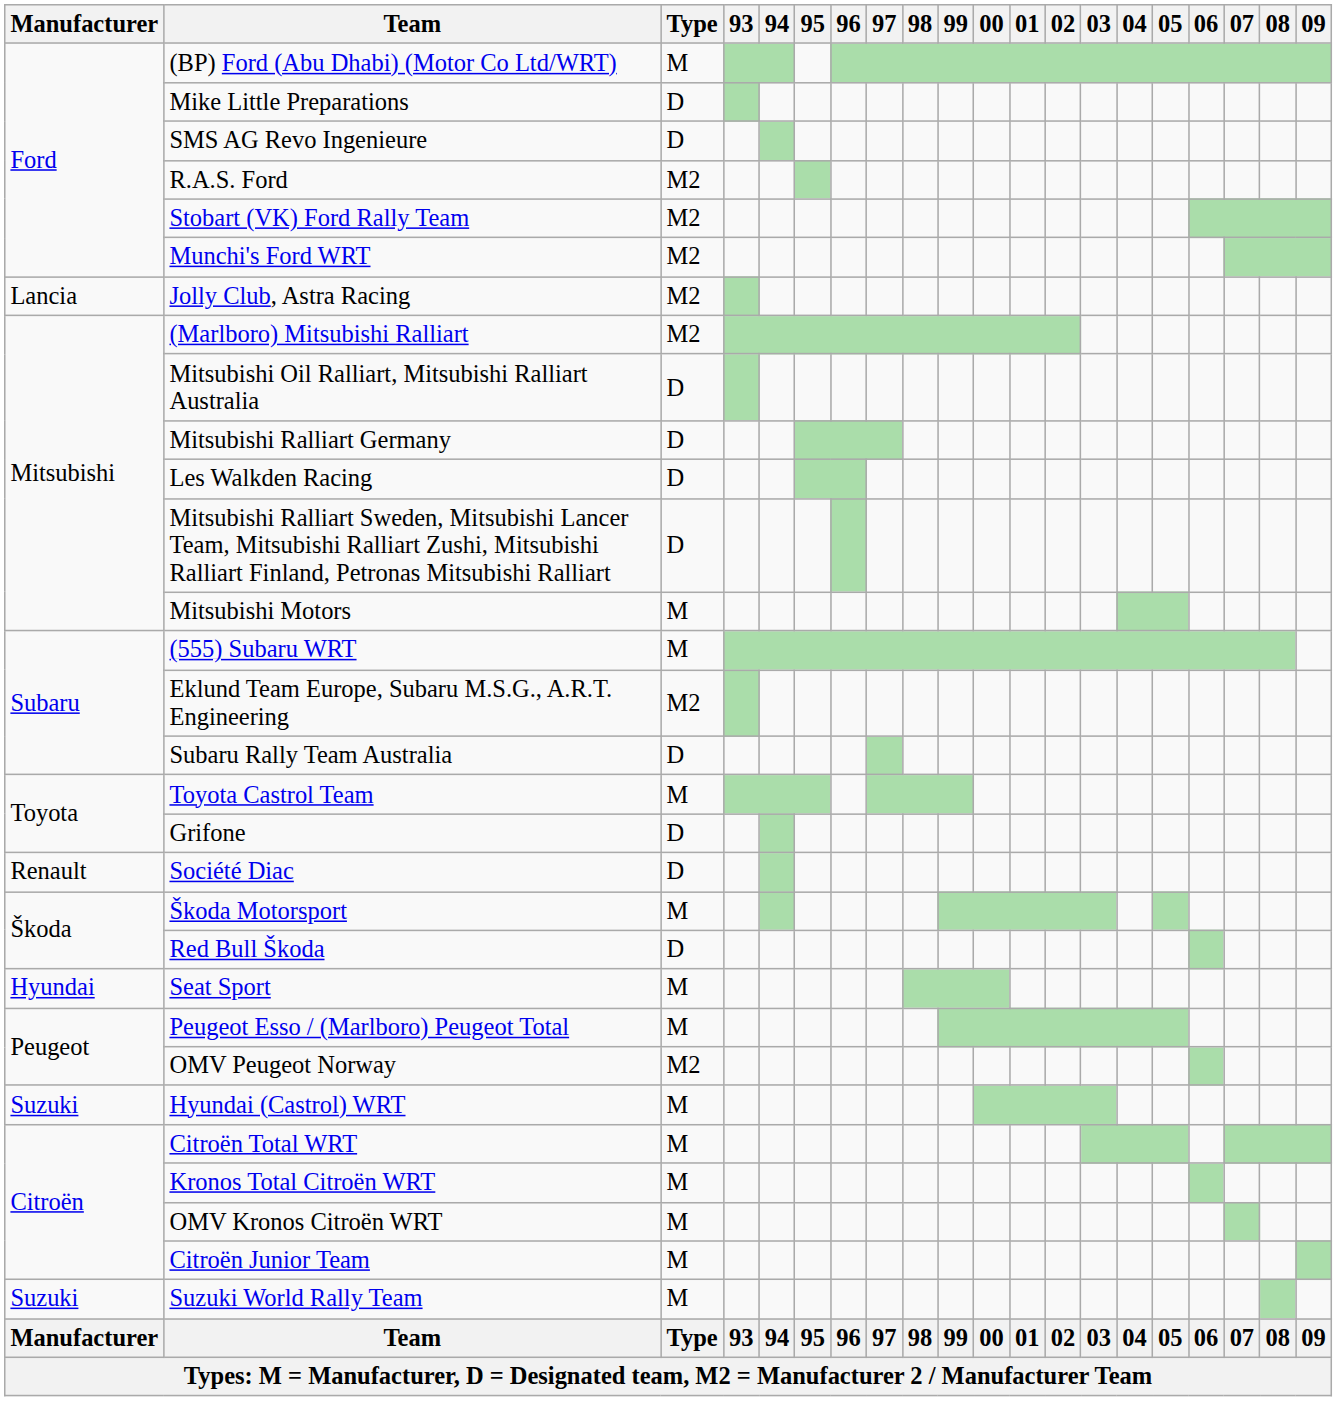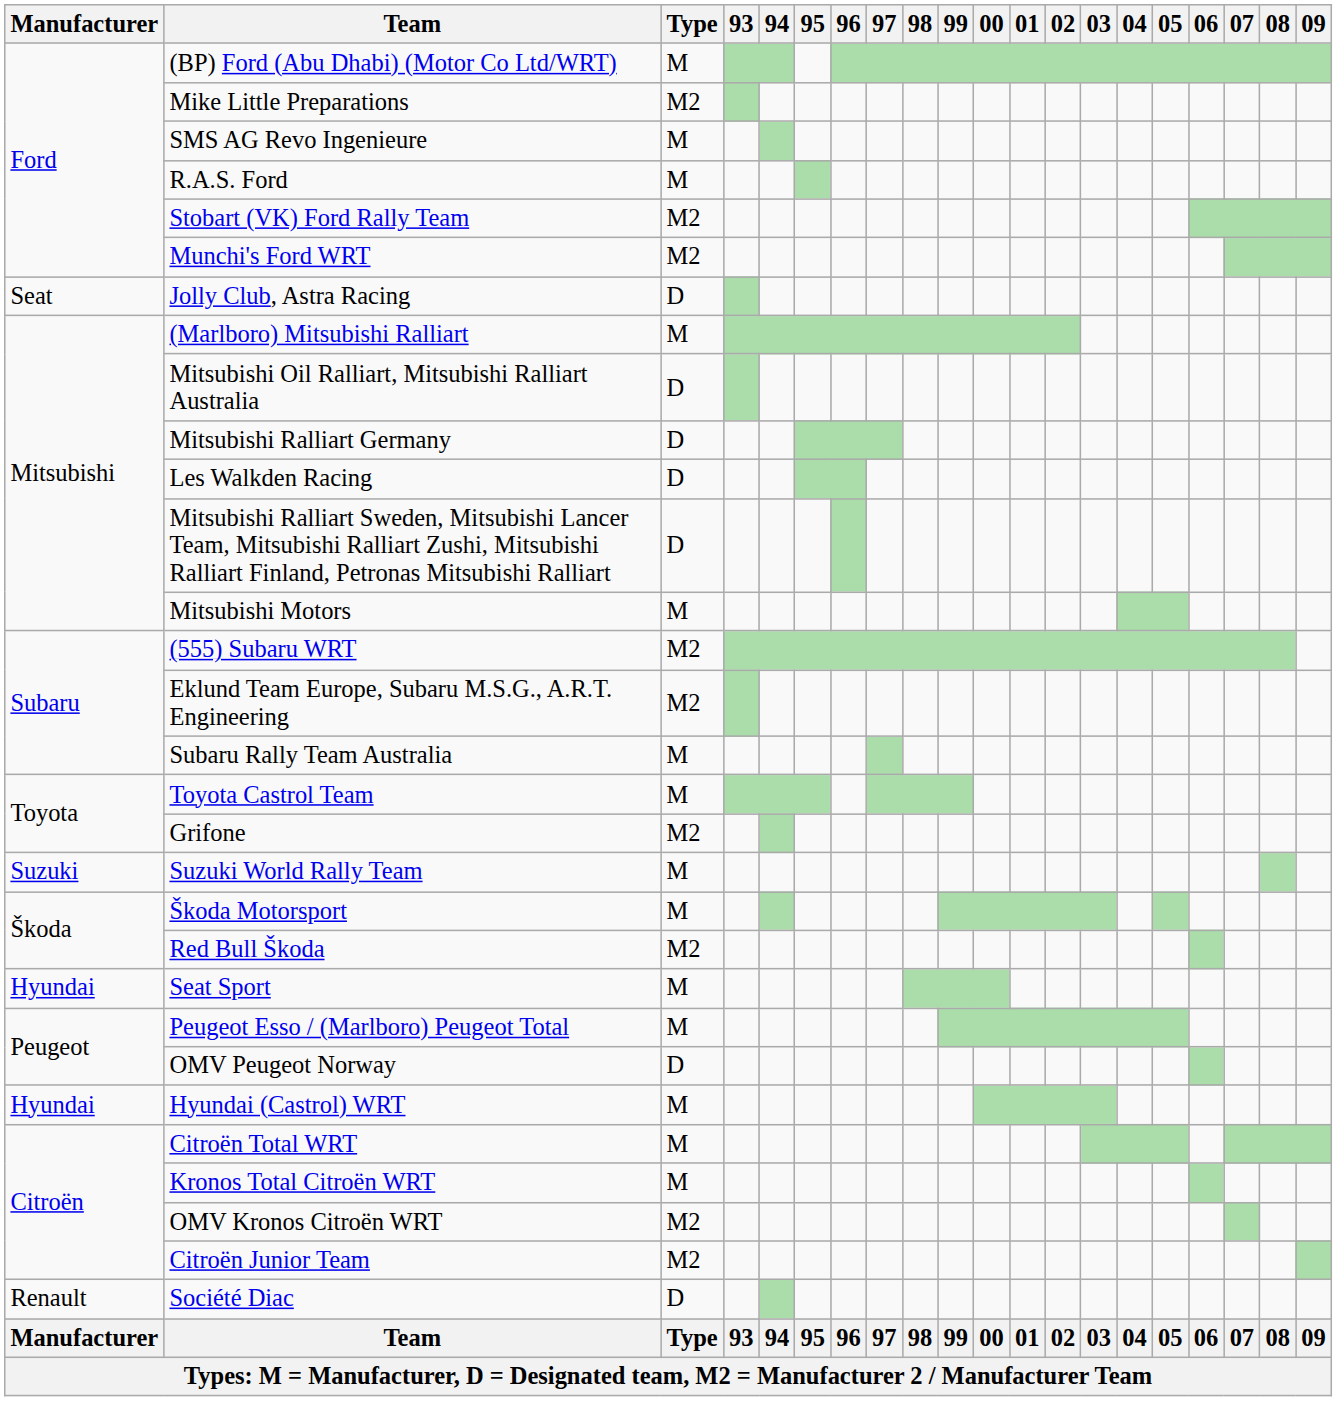 <table class="wikitable">
 <tr>
 <th>Manufacturer</th>
 <th>Team</th>
 <th>Type</th>
 <th>93</th>
 <th>94</th>
 <th>95</th>
 <th>96</th>
 <th>97</th>
 <th>98</th>
 <th>99</th>
 <th>00</th>
 <th>01</th>
 <th>02</th>
 <th>03</th>
 <th>04</th>
 <th>05</th>
 <th>06</th>
 <th>07</th>
 <th>08</th>
 <th>09</th>
 </tr>
 <tr>
 <td rowspan="6"><a href='#'>Ford</a></td>
 <td>(BP) <a href='#'>Ford (Abu Dhabi) (Motor Co Ltd/WRT)</a></td>
 <td>M</td>
 <td colspan="2" style="background:#ada"></td>
 <td></td>
 <td colspan="14" style="background:#ada"></td>
 </tr>
 <tr>
 <td>Mike Little Preparations</td>
-<td>D</td>
+<td>M2</td>
 <td style="background:#ada"></td>
 <td></td>
 <td></td>
 <td></td>
 <td></td>
 <td></td>
 <td></td>
 <td></td>
 <td></td>
 <td></td>
 <td></td>
 <td></td>
 <td></td>
 <td></td>
 <td></td>
 <td></td>
 <td></td>
 </tr>
 <tr>
 <td>SMS AG Revo Ingenieure</td>
-<td>D</td>
+<td>M</td>
 <td></td>
 <td style="background:#ada"></td>
 <td></td>
 <td></td>
 <td></td>
 <td></td>
 <td></td>
 <td></td>
 <td></td>
 <td></td>
 <td></td>
 <td></td>
 <td></td>
 <td></td>
 <td></td>
 <td></td>
 <td></td>
 </tr>
 <tr>
 <td>R.A.S. Ford</td>
-<td>M2</td>
+<td>M</td>
 <td></td>
 <td></td>
 <td style="background:#ada"></td>
 <td></td>
 <td></td>
 <td></td>
 <td></td>
 <td></td>
 <td></td>
 <td></td>
 <td></td>
 <td></td>
 <td></td>
 <td></td>
 <td></td>
 <td></td>
 <td></td>
 </tr>
 <tr>
 <td><a href='#'>Stobart (VK) Ford Rally Team</a></td>
 <td>M2</td>
 <td></td>
 <td></td>
 <td></td>
 <td></td>
 <td></td>
 <td></td>
 <td></td>
 <td></td>
 <td></td>
 <td></td>
 <td></td>
 <td></td>
 <td></td>
 <td colspan="4" style="background:#ada"></td>
 </tr>
 <tr>
 <td><a href='#'>Munchi's Ford WRT</a></td>
 <td>M2</td>
 <td></td>
 <td></td>
 <td></td>
 <td></td>
 <td></td>
 <td></td>
 <td></td>
 <td></td>
 <td></td>
 <td></td>
 <td></td>
 <td></td>
 <td></td>
 <td></td>
 <td colspan="3" style="background:#ada"></td>
 </tr>
 <tr>
-<td>Lancia</td>
+<td>Seat</td>
 <td><a href='#'>Jolly Club</a>, Astra Racing</td>
-<td>M2</td>
+<td>D</td>
 <td style="background:#ada"></td>
 <td></td>
 <td></td>
 <td></td>
 <td></td>
 <td></td>
 <td></td>
 <td></td>
 <td></td>
 <td></td>
 <td></td>
 <td></td>
 <td></td>
 <td></td>
 <td></td>
 <td></td>
 <td></td>
 </tr>
 <tr>
 <td rowspan="6">Mitsubishi</td>
 <td><a href='#'>(Marlboro) Mitsubishi Ralliart</a></td>
-<td>M2</td>
+<td>M</td>
 <td colspan="10" style="background:#ada"></td>
 <td></td>
 <td></td>
 <td></td>
 <td></td>
 <td></td>
 <td></td>
 <td></td>
 </tr>
 <tr>
 <td>Mitsubishi Oil Ralliart, Mitsubishi Ralliart Australia</td>
 <td>D</td>
 <td style="background:#ada"></td>
 <td></td>
 <td></td>
 <td></td>
 <td></td>
 <td></td>
 <td></td>
 <td></td>
 <td></td>
 <td></td>
 <td></td>
 <td></td>
 <td></td>
 <td></td>
 <td></td>
 <td></td>
 <td></td>
 </tr>
 <tr>
 <td>Mitsubishi Ralliart Germany</td>
 <td>D</td>
 <td></td>
 <td></td>
 <td colspan="3" style="background:#ada"></td>
 <td></td>
 <td></td>
 <td></td>
 <td></td>
 <td></td>
 <td></td>
 <td></td>
 <td></td>
 <td></td>
 <td></td>
 <td></td>
 <td></td>
 </tr>
 <tr>
 <td>Les Walkden Racing</td>
 <td>D</td>
 <td></td>
 <td></td>
 <td colspan="2" style="background:#ada"></td>
 <td></td>
 <td></td>
 <td></td>
 <td></td>
 <td></td>
 <td></td>
 <td></td>
 <td></td>
 <td></td>
 <td></td>
 <td></td>
 <td></td>
 <td></td>
 </tr>
 <tr>
 <td>Mitsubishi Ralliart Sweden, Mitsubishi Lancer Team, Mitsubishi Ralliart Zushi, Mitsubishi Ralliart Finland, Petronas Mitsubishi Ralliart</td>
 <td>D</td>
 <td></td>
 <td></td>
 <td></td>
 <td style="background:#ada"></td>
 <td></td>
 <td></td>
 <td></td>
 <td></td>
 <td></td>
 <td></td>
 <td></td>
 <td></td>
 <td></td>
 <td></td>
 <td></td>
 <td></td>
 <td></td>
 </tr>
 <tr>
 <td>Mitsubishi Motors</td>
 <td>M</td>
 <td></td>
 <td></td>
 <td></td>
 <td></td>
 <td></td>
 <td></td>
 <td></td>
 <td></td>
 <td></td>
 <td></td>
 <td></td>
 <td colspan="2" style="background:#ada"></td>
 <td></td>
 <td></td>
 <td></td>
 <td></td>
 </tr>
 <tr>
 <td rowspan="3"><a href='#'>Subaru</a></td>
 <td><a href='#'>(555) Subaru WRT</a></td>
-<td>M</td>
+<td>M2</td>
 <td colspan="16" style="background:#ada"></td>
 <td></td>
 </tr>
 <tr>
 <td>Eklund Team Europe, Subaru M.S.G., A.R.T. Engineering</td>
 <td>M2</td>
 <td style="background:#ada"></td>
 <td></td>
 <td></td>
 <td></td>
 <td></td>
 <td></td>
 <td></td>
 <td></td>
 <td></td>
 <td></td>
 <td></td>
 <td></td>
 <td></td>
 <td></td>
 <td></td>
 <td></td>
 <td></td>
 </tr>
 <tr>
 <td>Subaru Rally Team Australia</td>
-<td>D</td>
+<td>M</td>
 <td></td>
 <td></td>
 <td></td>
 <td></td>
 <td style="background:#ada"></td>
 <td></td>
 <td></td>
 <td></td>
 <td></td>
 <td></td>
 <td></td>
 <td></td>
 <td></td>
 <td></td>
 <td></td>
 <td></td>
 <td></td>
 </tr>
 <tr>
 <td rowspan="2">Toyota</td>
 <td><a href='#'>Toyota Castrol Team</a></td>
 <td>M</td>
 <td colspan="3" style="background:#ada"></td>
 <td></td>
 <td colspan="3" style="background:#ada"></td>
 <td></td>
 <td></td>
 <td></td>
 <td></td>
 <td></td>
 <td></td>
 <td></td>
 <td></td>
 <td></td>
 <td></td>
 </tr>
 <tr>
 <td>Grifone</td>
-<td>D</td>
+<td>M2</td>
 <td></td>
 <td style="background:#ada"></td>
 <td></td>
 <td></td>
 <td></td>
 <td></td>
 <td></td>
 <td></td>
 <td></td>
 <td></td>
 <td></td>
 <td></td>
 <td></td>
 <td></td>
 <td></td>
 <td></td>
 <td></td>
 </tr>
 <tr>
-<td>Renault</td>
-<td><a href='#'>Société Diac</a></td>
-<td>D</td>
-<td></td>
-<td style="background:#ada"></td>
+<td><a href='#'>Suzuki</a></td>
+<td><a href='#'>Suzuki World Rally Team</a></td>
+<td>M</td>
 <td></td>
 <td></td>
 <td></td>
 <td></td>
 <td></td>
 <td></td>
 <td></td>
 <td></td>
 <td></td>
 <td></td>
 <td></td>
 <td></td>
 <td></td>
 <td></td>
+<td></td>
+<td style="background:#ada"></td>
 <td></td>
 </tr>
 <tr>
 <td rowspan="2">Škoda</td>
 <td><a href='#'>Škoda Motorsport</a></td>
 <td>M</td>
 <td></td>
 <td style="background:#ada"></td>
 <td></td>
 <td></td>
 <td></td>
 <td></td>
 <td colspan="5" style="background:#ada"></td>
 <td></td>
 <td style="background:#ada"></td>
 <td></td>
 <td></td>
 <td></td>
 <td></td>
 </tr>
 <tr>
 <td><a href='#'>Red Bull Škoda</a></td>
-<td>D</td>
+<td>M2</td>
 <td></td>
 <td></td>
 <td></td>
 <td></td>
 <td></td>
 <td></td>
 <td></td>
 <td></td>
 <td></td>
 <td></td>
 <td></td>
 <td></td>
 <td></td>
 <td style="background:#ada"></td>
 <td></td>
 <td></td>
 <td></td>
 </tr>
 <tr>
 <td><a href='#'>Hyundai</a></td>
 <td><a href='#'>Seat Sport</a></td>
 <td>M</td>
 <td></td>
 <td></td>
 <td></td>
 <td></td>
 <td></td>
 <td colspan="3" style="background:#ada"></td>
 <td></td>
 <td></td>
 <td></td>
 <td></td>
 <td></td>
 <td></td>
 <td></td>
 <td></td>
 <td></td>
 </tr>
 <tr>
 <td rowspan="2">Peugeot</td>
 <td><a href='#'>Peugeot Esso / (Marlboro) Peugeot Total</a></td>
 <td>M</td>
 <td></td>
 <td></td>
 <td></td>
 <td></td>
 <td></td>
 <td></td>
 <td colspan="7" style="background:#ada"></td>
 <td></td>
 <td></td>
 <td></td>
 <td></td>
 </tr>
 <tr>
 <td>OMV Peugeot Norway</td>
-<td>M2</td>
+<td>D</td>
 <td></td>
 <td></td>
 <td></td>
 <td></td>
 <td></td>
 <td></td>
 <td></td>
 <td></td>
 <td></td>
 <td></td>
 <td></td>
 <td></td>
 <td></td>
 <td style="background:#ada"></td>
 <td></td>
 <td></td>
 <td></td>
 </tr>
 <tr>
-<td><a href='#'>Suzuki</a></td>
+<td><a href='#'>Hyundai</a></td>
 <td><a href='#'>Hyundai (Castrol) WRT</a></td>
 <td>M</td>
 <td></td>
 <td></td>
 <td></td>
 <td></td>
 <td></td>
 <td></td>
 <td></td>
 <td colspan="4" style="background:#ada"></td>
 <td></td>
 <td></td>
 <td></td>
 <td></td>
 <td></td>
 <td></td>
 </tr>
 <tr>
 <td rowspan="4"><a href='#'>Citroën</a></td>
 <td><a href='#'>Citroën Total WRT</a></td>
 <td>M</td>
 <td></td>
 <td></td>
 <td></td>
 <td></td>
 <td></td>
 <td></td>
 <td></td>
 <td></td>
 <td></td>
 <td></td>
 <td colspan="3" style="background:#ada"></td>
 <td></td>
 <td colspan="3" style="background:#ada"></td>
 </tr>
 <tr>
 <td><a href='#'>Kronos Total Citroën WRT</a></td>
 <td>M</td>
 <td></td>
 <td></td>
 <td></td>
 <td></td>
 <td></td>
 <td></td>
 <td></td>
 <td></td>
 <td></td>
 <td></td>
 <td></td>
 <td></td>
 <td></td>
 <td style="background:#ada"></td>
 <td></td>
 <td></td>
 <td></td>
 </tr>
 <tr>
 <td>OMV Kronos Citroën WRT</td>
-<td>M</td>
+<td>M2</td>
 <td></td>
 <td></td>
 <td></td>
 <td></td>
 <td></td>
 <td></td>
 <td></td>
 <td></td>
 <td></td>
 <td></td>
 <td></td>
 <td></td>
 <td></td>
 <td></td>
 <td style="background:#ada"></td>
 <td></td>
 <td></td>
 </tr>
 <tr>
 <td><a href='#'>Citroën Junior Team</a></td>
-<td>M</td>
+<td>M2</td>
 <td></td>
 <td></td>
 <td></td>
 <td></td>
 <td></td>
 <td></td>
 <td></td>
 <td></td>
 <td></td>
 <td></td>
 <td></td>
 <td></td>
 <td></td>
 <td></td>
 <td></td>
 <td></td>
 <td style="background:#ada"></td>
 </tr>
 <tr>
-<td><a href='#'>Suzuki</a></td>
-<td><a href='#'>Suzuki World Rally Team</a></td>
-<td>M</td>
+<td>Renault</td>
+<td><a href='#'>Société Diac</a></td>
+<td>D</td>
+<td></td>
+<td style="background:#ada"></td>
 <td></td>
 <td></td>
 <td></td>
 <td></td>
 <td></td>
 <td></td>
 <td></td>
 <td></td>
 <td></td>
 <td></td>
 <td></td>
 <td></td>
 <td></td>
 <td></td>
-<td></td>
-<td style="background:#ada"></td>
 <td></td>
 </tr>
 <tr>
 <th>Manufacturer</th>
 <th>Team</th>
 <th>Type</th>
 <th>93</th>
 <th>94</th>
 <th>95</th>
 <th>96</th>
 <th>97</th>
 <th>98</th>
 <th>99</th>
 <th>00</th>
 <th>01</th>
 <th>02</th>
 <th>03</th>
 <th>04</th>
 <th>05</th>
 <th>06</th>
 <th>07</th>
 <th>08</th>
 <th>09</th>
 </tr>
 <tr>
 <th colspan="20">Types: M = Manufacturer, D = Designated team, M2 = Manufacturer 2 / Manufacturer Team</th>
 </tr>
 </table>
